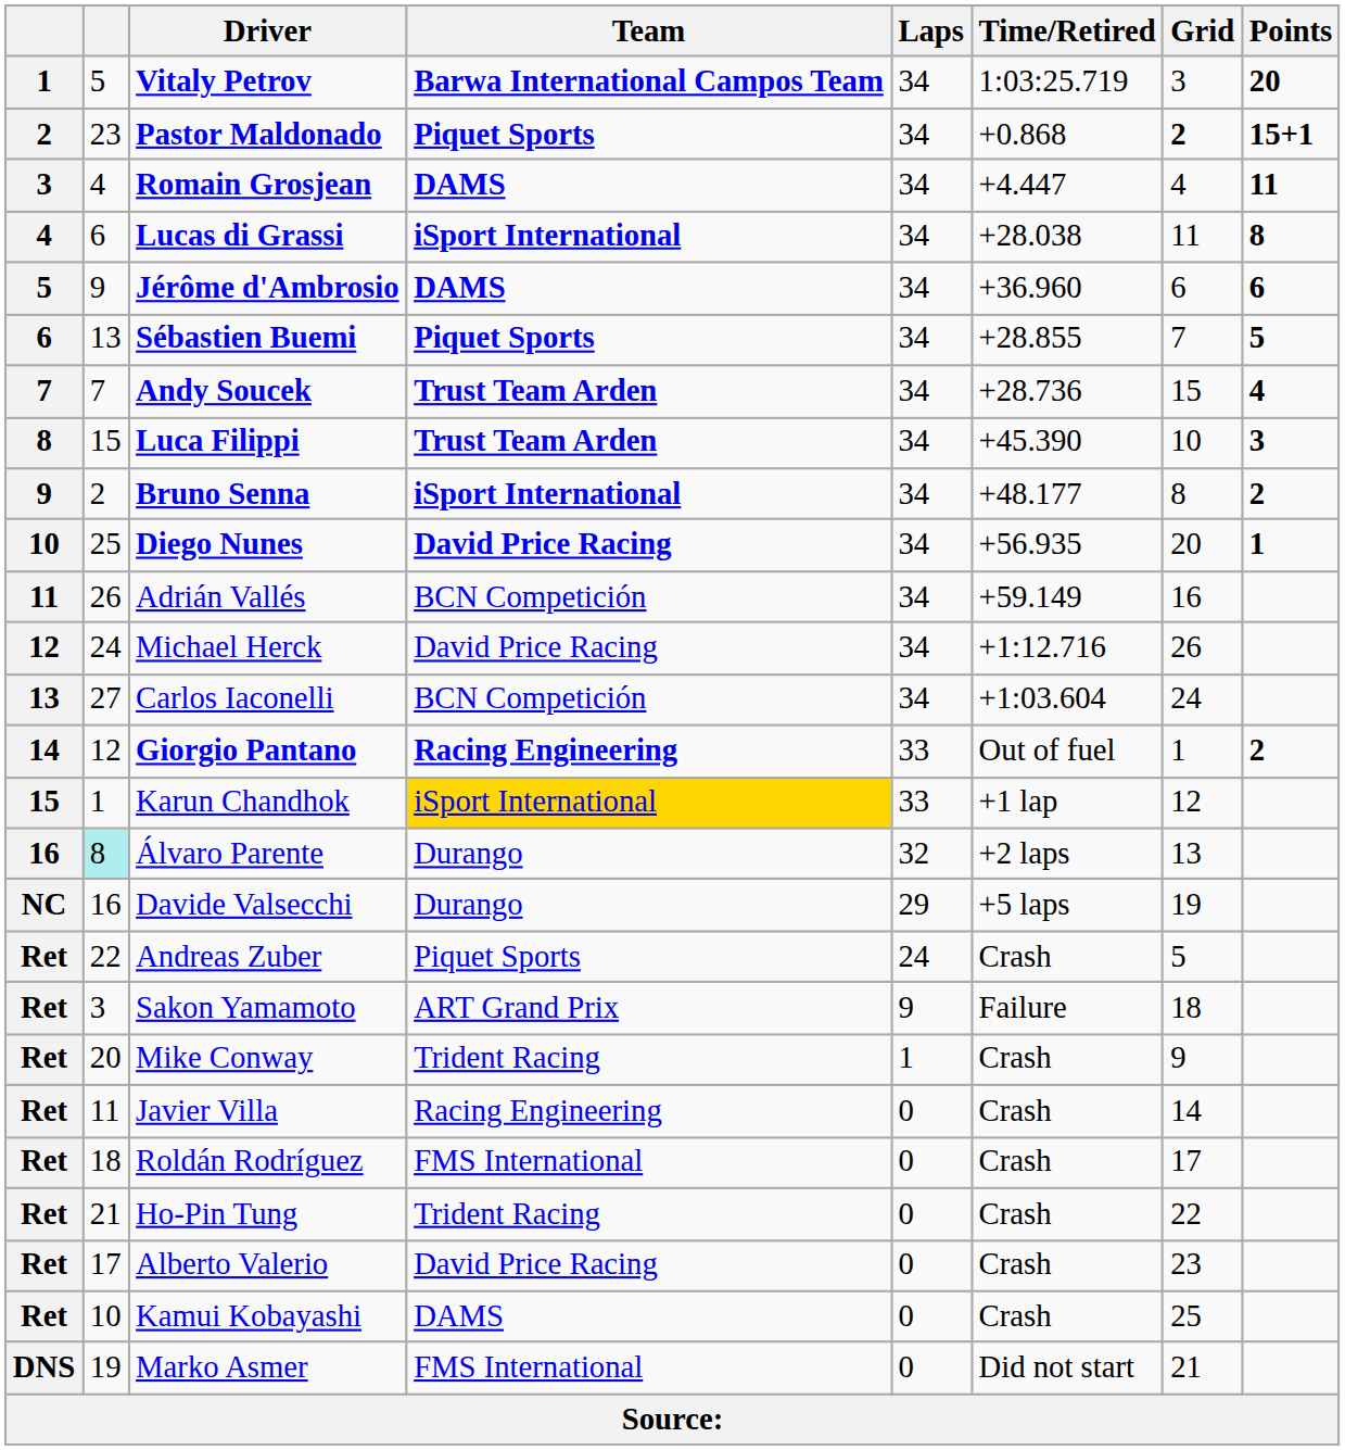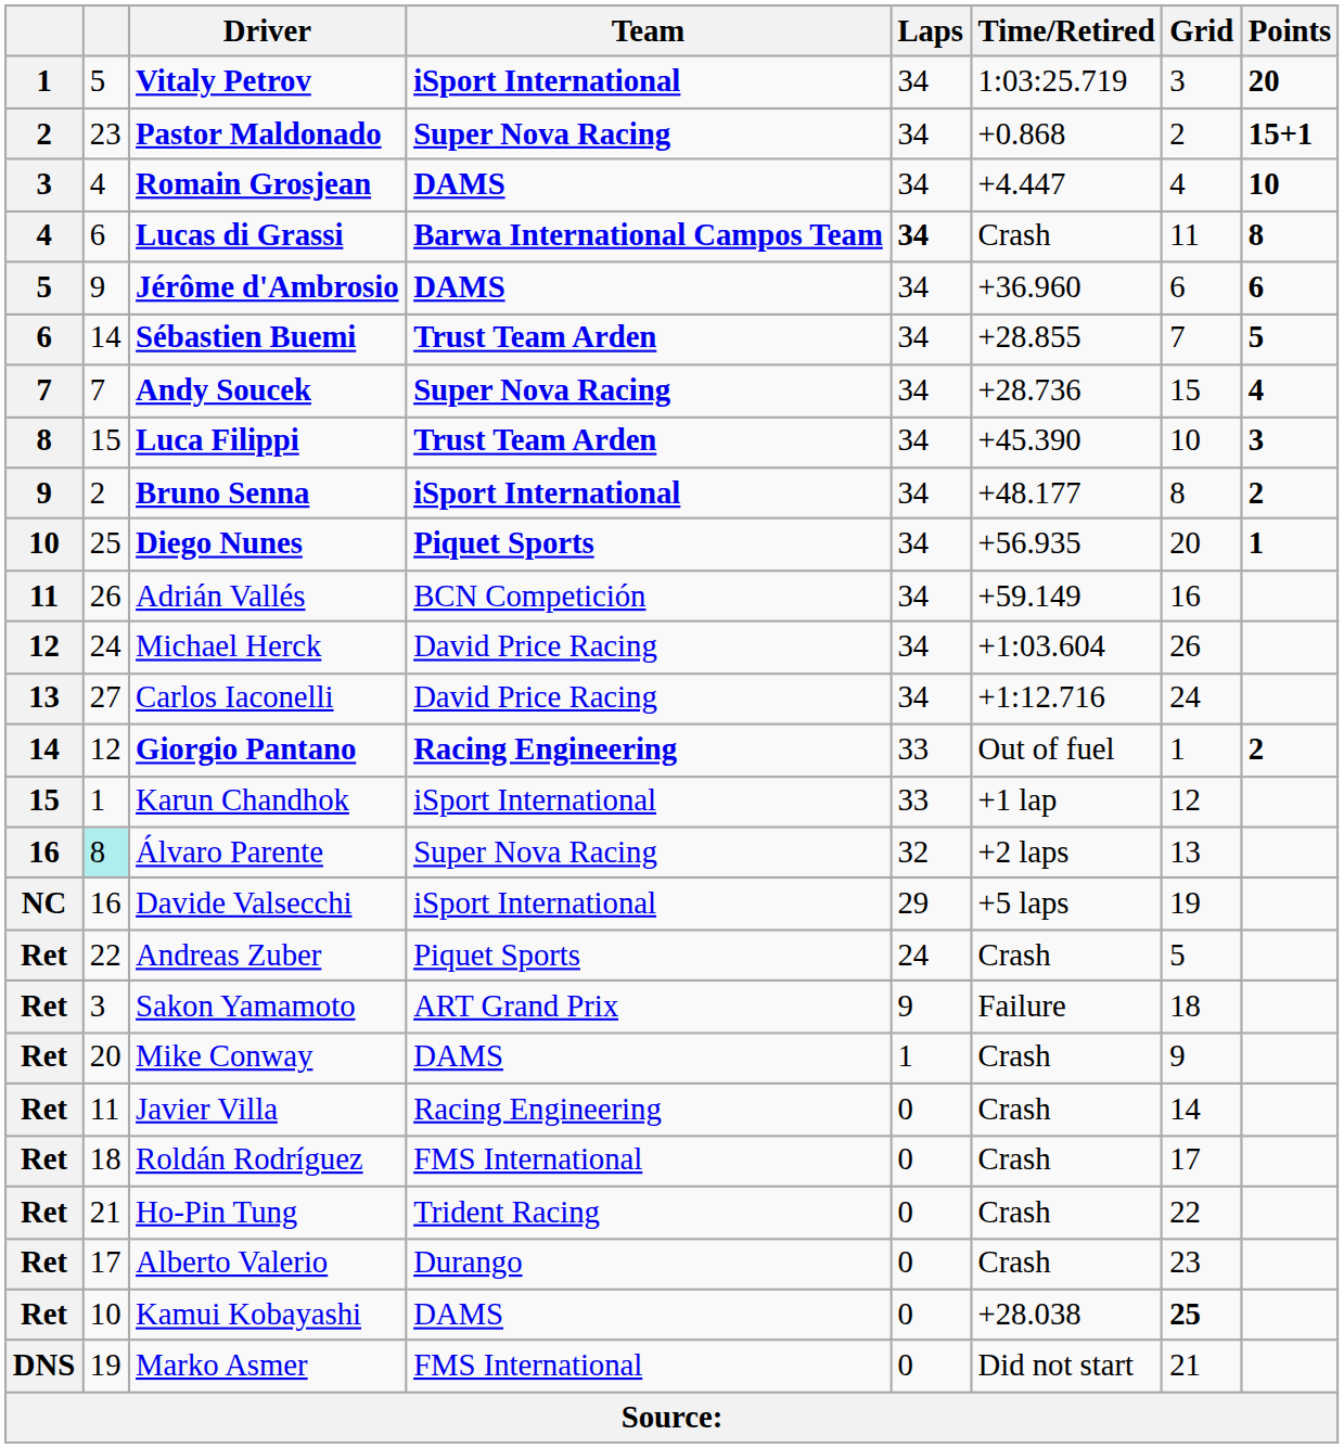 <table class="wikitable" style="font-size:85%">
 <tr>
 <th></th>
 <th></th>
 <th>Driver</th>
 <th>Team</th>
 <th>Laps</th>
 <th>Time/Retired</th>
 <th>Grid</th>
 <th>Points</th>
 </tr>
 <tr>
 <th>1</th>
 <td>5</td>
 <td> <strong><a href='#'>Vitaly Petrov</a></strong></td>
-<td><strong><a href='#'>Barwa International Campos Team</a></strong></td>
+<td><strong><a href='#'>iSport International</a></strong></td>
 <td>34</td>
 <td>1:03:25.719</td>
 <td>3</td>
 <td><strong>20</strong></td>
 </tr>
 <tr>
 <th>2</th>
 <td>23</td>
 <td> <strong><a href='#'>Pastor Maldonado</a></strong></td>
-<td><strong><a href='#'>Piquet Sports</a></strong></td>
+<td><strong><a href='#'>Super Nova Racing</a></strong></td>
 <td>34</td>
 <td>+0.868</td>
-<td><strong>2</strong></td>
+<td>2</td>
 <td><strong>15+1</strong></td>
 </tr>
 <tr>
 <th>3</th>
 <td>4</td>
 <td> <strong><a href='#'>Romain Grosjean</a></strong></td>
 <td><strong><a href='#'>DAMS</a></strong></td>
 <td>34</td>
 <td>+4.447</td>
 <td>4</td>
-<td><strong>11</strong></td>
+<td><strong>10</strong></td>
 </tr>
 <tr>
 <th>4</th>
 <td>6</td>
 <td> <strong><a href='#'>Lucas di Grassi</a></strong></td>
-<td><strong><a href='#'>iSport International</a></strong></td>
-<td>34</td>
-<td>+28.038</td>
+<td><strong><a href='#'>Barwa International Campos Team</a></strong></td>
+<td><strong>34</strong></td>
+<td>Crash</td>
 <td>11</td>
 <td><strong>8</strong></td>
 </tr>
 <tr>
 <th>5</th>
 <td>9</td>
 <td> <strong><a href='#'>Jérôme d'Ambrosio</a></strong></td>
 <td><strong><a href='#'>DAMS</a></strong></td>
 <td>34</td>
 <td>+36.960</td>
 <td>6</td>
 <td><strong>6</strong></td>
 </tr>
 <tr>
 <th>6</th>
-<td>13</td>
+<td>14</td>
 <td> <strong><a href='#'>Sébastien Buemi</a></strong></td>
-<td><strong><a href='#'>Piquet Sports</a></strong></td>
+<td><strong><a href='#'>Trust Team Arden</a></strong></td>
 <td>34</td>
 <td>+28.855</td>
 <td>7</td>
 <td><strong>5</strong></td>
 </tr>
 <tr>
 <th>7</th>
 <td>7</td>
 <td> <strong><a href='#'>Andy Soucek</a></strong></td>
-<td><strong><a href='#'>Trust Team Arden</a></strong></td>
+<td><strong><a href='#'>Super Nova Racing</a></strong></td>
 <td>34</td>
 <td>+28.736</td>
 <td>15</td>
 <td><strong>4</strong></td>
 </tr>
 <tr>
 <th>8</th>
 <td>15</td>
 <td> <strong><a href='#'>Luca Filippi</a></strong></td>
 <td><strong><a href='#'>Trust Team Arden</a></strong></td>
 <td>34</td>
 <td>+45.390</td>
 <td>10</td>
 <td><strong>3</strong></td>
 </tr>
 <tr>
 <th>9</th>
 <td>2</td>
 <td> <strong><a href='#'>Bruno Senna</a></strong></td>
 <td><strong><a href='#'>iSport International</a></strong></td>
 <td>34</td>
 <td>+48.177</td>
 <td>8</td>
 <td><strong>2</strong></td>
 </tr>
 <tr>
 <th>10</th>
 <td>25</td>
 <td> <strong><a href='#'>Diego Nunes</a></strong></td>
-<td><strong><a href='#'>David Price Racing</a></strong></td>
+<td><strong><a href='#'>Piquet Sports</a></strong></td>
 <td>34</td>
 <td>+56.935</td>
 <td>20</td>
 <td><strong>1</strong></td>
 </tr>
 <tr>
 <th>11</th>
 <td>26</td>
 <td> <a href='#'>Adrián Vallés</a></td>
 <td><a href='#'>BCN Competición</a></td>
 <td>34</td>
 <td>+59.149</td>
 <td>16</td>
 <td></td>
 </tr>
 <tr>
 <th>12</th>
 <td>24</td>
 <td> <a href='#'>Michael Herck</a></td>
 <td><a href='#'>David Price Racing</a></td>
 <td>34</td>
-<td>+1:12.716</td>
+<td>+1:03.604</td>
 <td>26</td>
 <td></td>
 </tr>
 <tr>
 <th>13</th>
 <td>27</td>
 <td> <a href='#'>Carlos Iaconelli</a></td>
-<td><a href='#'>BCN Competición</a></td>
+<td><a href='#'>David Price Racing</a></td>
 <td>34</td>
-<td>+1:03.604</td>
+<td>+1:12.716</td>
 <td>24</td>
 <td></td>
 </tr>
 <tr>
 <th>14</th>
 <td>12</td>
 <td> <strong><a href='#'>Giorgio Pantano</a></strong></td>
 <td><strong><a href='#'>Racing Engineering</a></strong></td>
 <td>33</td>
 <td>Out of fuel</td>
 <td>1</td>
 <td><strong>2</strong></td>
 </tr>
 <tr>
 <th>15</th>
 <td>1</td>
 <td> <a href='#'>Karun Chandhok</a></td>
-<td style="background: gold;"><a href='#'>iSport International</a></td>
+<td><a href='#'>iSport International</a></td>
 <td>33</td>
 <td>+1 lap</td>
 <td>12</td>
 <td></td>
 </tr>
 <tr>
 <th>16</th>
 <td style="background: paleturquoise;">8</td>
 <td> <a href='#'>Álvaro Parente</a></td>
-<td><a href='#'>Durango</a></td>
+<td><a href='#'>Super Nova Racing</a></td>
 <td>32</td>
 <td>+2 laps</td>
 <td>13</td>
 <td></td>
 </tr>
 <tr>
 <th>NC</th>
 <td>16</td>
 <td> <a href='#'>Davide Valsecchi</a></td>
-<td><a href='#'>Durango</a></td>
+<td><a href='#'>iSport International</a></td>
 <td>29</td>
 <td>+5 laps</td>
 <td>19</td>
 <td></td>
 </tr>
 <tr>
 <th>Ret</th>
 <td>22</td>
 <td> <a href='#'>Andreas Zuber</a></td>
 <td><a href='#'>Piquet Sports</a></td>
 <td>24</td>
 <td>Crash</td>
 <td>5</td>
 <td></td>
 </tr>
 <tr>
 <th>Ret</th>
 <td>3</td>
 <td> <a href='#'>Sakon Yamamoto</a></td>
 <td><a href='#'>ART Grand Prix</a></td>
 <td>9</td>
 <td>Failure</td>
 <td>18</td>
 <td></td>
 </tr>
 <tr>
 <th>Ret</th>
 <td>20</td>
 <td> <a href='#'>Mike Conway</a></td>
-<td><a href='#'>Trident Racing</a></td>
+<td><a href='#'>DAMS</a></td>
 <td>1</td>
 <td>Crash</td>
 <td>9</td>
 <td></td>
 </tr>
 <tr>
 <th>Ret</th>
 <td>11</td>
 <td> <a href='#'>Javier Villa</a></td>
 <td><a href='#'>Racing Engineering</a></td>
 <td>0</td>
 <td>Crash</td>
 <td>14</td>
 <td></td>
 </tr>
 <tr>
 <th>Ret</th>
 <td>18</td>
 <td> <a href='#'>Roldán Rodríguez</a></td>
 <td><a href='#'>FMS International</a></td>
 <td>0</td>
 <td>Crash</td>
 <td>17</td>
 <td></td>
 </tr>
 <tr>
 <th>Ret</th>
 <td>21</td>
 <td> <a href='#'>Ho-Pin Tung</a></td>
 <td><a href='#'>Trident Racing</a></td>
 <td>0</td>
 <td>Crash</td>
 <td>22</td>
 <td></td>
 </tr>
 <tr>
 <th>Ret</th>
 <td>17</td>
 <td> <a href='#'>Alberto Valerio</a></td>
-<td><a href='#'>David Price Racing</a></td>
+<td><a href='#'>Durango</a></td>
 <td>0</td>
 <td>Crash</td>
 <td>23</td>
 <td></td>
 </tr>
 <tr>
 <th>Ret</th>
 <td>10</td>
 <td> <a href='#'>Kamui Kobayashi</a></td>
 <td><a href='#'>DAMS</a></td>
 <td>0</td>
-<td>Crash</td>
-<td>25</td>
+<td>+28.038</td>
+<td><strong>25</strong></td>
 <td></td>
 </tr>
 <tr>
 <th>DNS</th>
 <td>19</td>
 <td> <a href='#'>Marko Asmer</a></td>
 <td><a href='#'>FMS International</a></td>
 <td>0</td>
 <td>Did not start</td>
 <td>21</td>
 <td></td>
 </tr>
 <tr>
 <th colspan="8">Source:</th>
 </tr>
 <tr>
 </tr>
 </table>
